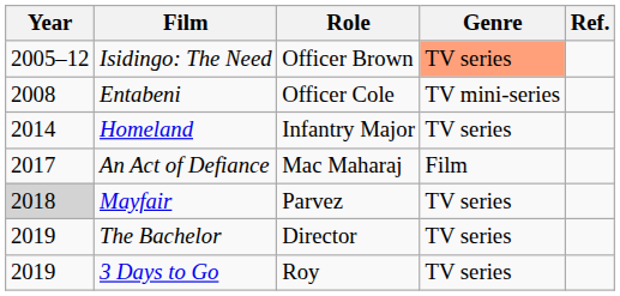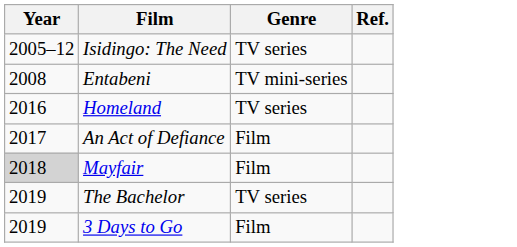 <table class="wikitable">
 <tr>
 <th>Year</th>
 <th>Film</th>
-<th>Role</th>
 <th>Genre</th>
 <th>Ref.</th>
 </tr>
 <tr>
 <td>2005–12</td>
 <td><em>Isidingo: The Need</em></td>
-<td>Officer Brown</td>
-<td style="background: lightsalmon;">TV series</td>
+<td>TV series</td>
 <td></td>
 </tr>
 <tr>
 <td>2008</td>
 <td><em>Entabeni</em></td>
-<td>Officer Cole</td>
 <td>TV mini-series</td>
 <td></td>
 </tr>
 <tr>
-<td>2014</td>
+<td>2016</td>
 <td><em><a href='#'>Homeland</a></em></td>
-<td>Infantry Major</td>
 <td>TV series</td>
 <td></td>
 </tr>
 <tr>
 <td>2017</td>
 <td><em>An Act of Defiance</em></td>
-<td>Mac Maharaj</td>
 <td>Film</td>
 <td></td>
 </tr>
 <tr>
 <td style="background: lightgrey;">2018</td>
 <td><em><a href='#'>Mayfair</a></em></td>
-<td>Parvez</td>
-<td>TV series</td>
+<td>Film</td>
 <td></td>
 </tr>
 <tr>
 <td>2019</td>
 <td><em>The Bachelor</em></td>
-<td>Director</td>
 <td>TV series</td>
 <td></td>
 </tr>
 <tr>
 <td>2019</td>
 <td><em><a href='#'>3 Days to Go</a></em></td>
-<td>Roy</td>
-<td>TV series</td>
+<td>Film</td>
 <td></td>
 </tr>
 </table>
